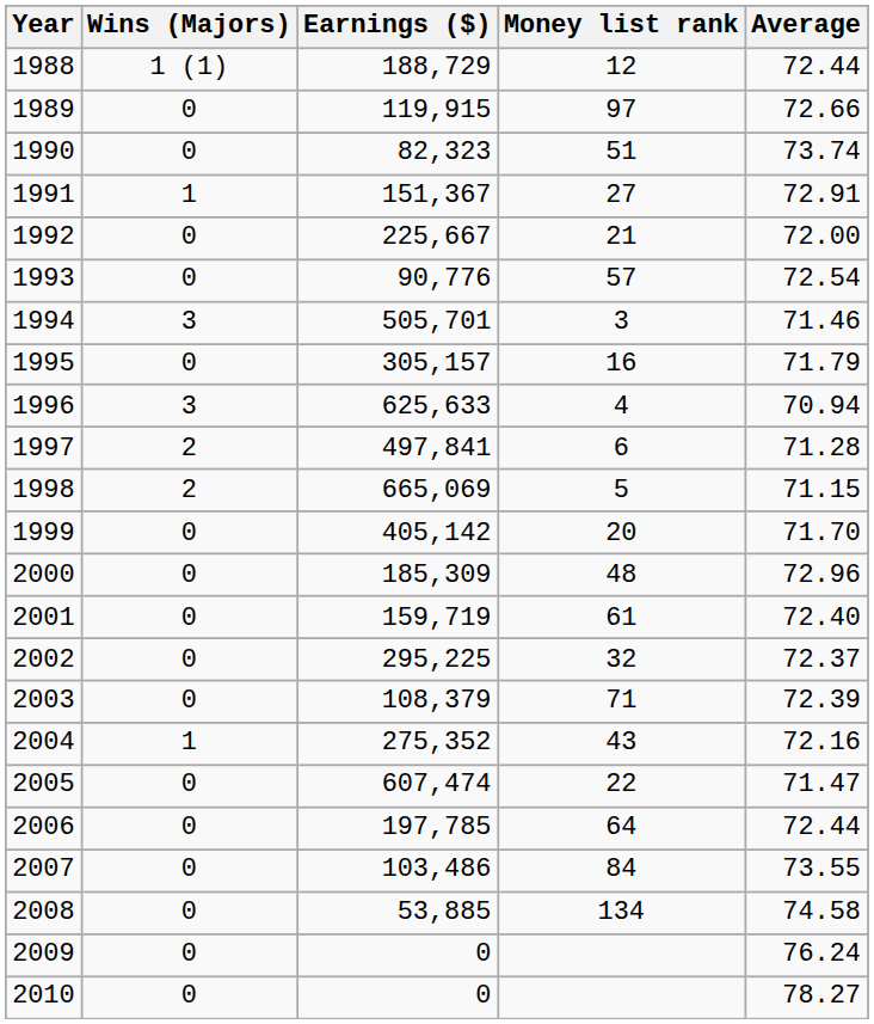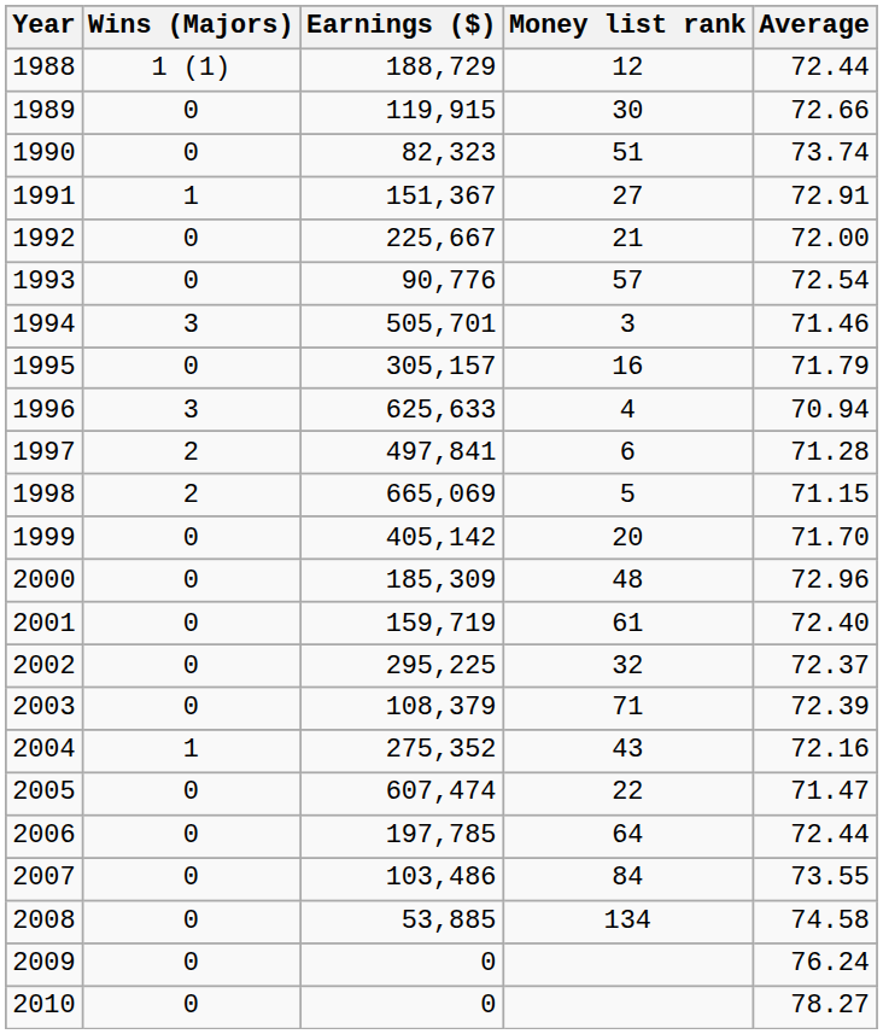 <table class="wikitable" style="text-align:center; font-size: 95%;">
 <tr>
 <th>Year</th>
 <th>Wins (Majors)</th>
 <th>Earnings ($)</th>
 <th>Money list rank</th>
 <th>Average</th>
 </tr>
 <tr>
 <td>1988</td>
 <td>1 (1)</td>
 <td align="right">188,729</td>
 <td>12</td>
 <td align="right">72.44</td>
 </tr>
 <tr>
 <td>1989</td>
 <td>0</td>
 <td align="right">119,915</td>
-<td>97</td>
+<td>30</td>
 <td align="right">72.66</td>
 </tr>
 <tr>
 <td>1990</td>
 <td>0</td>
 <td align="right">82,323</td>
 <td>51</td>
 <td align="right">73.74</td>
 </tr>
 <tr>
 <td>1991</td>
 <td>1</td>
 <td align="right">151,367</td>
 <td>27</td>
 <td align="right">72.91</td>
 </tr>
 <tr>
 <td>1992</td>
 <td>0</td>
 <td align="right">225,667</td>
 <td>21</td>
 <td align="right">72.00</td>
 </tr>
 <tr>
 <td>1993</td>
 <td>0</td>
 <td align="right">90,776</td>
 <td>57</td>
 <td align="right">72.54</td>
 </tr>
 <tr>
 <td>1994</td>
 <td>3</td>
 <td align="right">505,701</td>
 <td>3</td>
 <td align="right">71.46</td>
 </tr>
 <tr>
 <td>1995</td>
 <td>0</td>
 <td align="right">305,157</td>
 <td>16</td>
 <td align="right">71.79</td>
 </tr>
 <tr>
 <td>1996</td>
 <td>3</td>
 <td align="right">625,633</td>
 <td>4</td>
 <td align="right">70.94</td>
 </tr>
 <tr>
 <td>1997</td>
 <td>2</td>
 <td align="right">497,841</td>
 <td>6</td>
 <td align="right">71.28</td>
 </tr>
 <tr>
 <td>1998</td>
 <td>2</td>
 <td align="right">665,069</td>
 <td>5</td>
 <td align="right">71.15</td>
 </tr>
 <tr>
 <td>1999</td>
 <td>0</td>
 <td align="right">405,142</td>
 <td>20</td>
 <td align="right">71.70</td>
 </tr>
 <tr>
 <td>2000</td>
 <td>0</td>
 <td align="right">185,309</td>
 <td>48</td>
 <td align="right">72.96</td>
 </tr>
 <tr>
 <td>2001</td>
 <td>0</td>
 <td align="right">159,719</td>
 <td>61</td>
 <td align="right">72.40</td>
 </tr>
 <tr>
 <td>2002</td>
 <td>0</td>
 <td align="right">295,225</td>
 <td>32</td>
 <td align="right">72.37</td>
 </tr>
 <tr>
 <td>2003</td>
 <td>0</td>
 <td align="right">108,379</td>
 <td>71</td>
 <td align="right">72.39</td>
 </tr>
 <tr>
 <td>2004</td>
 <td>1</td>
 <td align="right">275,352</td>
 <td>43</td>
 <td align="right">72.16</td>
 </tr>
 <tr>
 <td>2005</td>
 <td>0</td>
 <td align="right">607,474</td>
 <td>22</td>
 <td align="right">71.47</td>
 </tr>
 <tr>
 <td>2006</td>
 <td>0</td>
 <td align="right">197,785</td>
 <td>64</td>
 <td align="right">72.44</td>
 </tr>
 <tr>
 <td>2007</td>
 <td>0</td>
 <td align="right">103,486</td>
 <td>84</td>
 <td align="right">73.55</td>
 </tr>
 <tr>
 <td>2008</td>
 <td>0</td>
 <td align="right">53,885</td>
 <td>134</td>
 <td align="right">74.58</td>
 </tr>
 <tr>
 <td>2009</td>
 <td>0</td>
 <td align="right">0</td>
 <td></td>
 <td align="right">76.24</td>
 </tr>
 <tr>
 <td>2010</td>
 <td>0</td>
 <td align="right">0</td>
 <td></td>
 <td align="right">78.27</td>
 </tr>
 </table>
